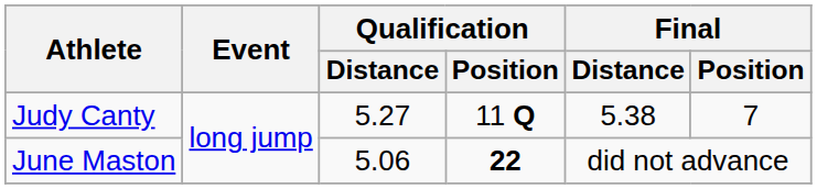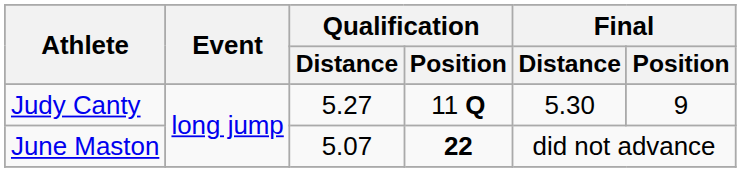 <table class=wikitable style="font-size:90%">
 <tr>
 <th rowspan=2>Athlete</th>
 <th rowspan=2>Event</th>
 <th colspan=2>Qualification</th>
 <th colspan=2>Final</th>
 </tr>
 <tr style="font-size:95%">
 <th>Distance</th>
 <th>Position</th>
 <th>Distance</th>
 <th>Position</th>
 </tr>
 <tr align=center>
 <td align=left><a href='#'>Judy Canty</a></td>
 <td align=left rowspan=2><a href='#'>long jump</a></td>
 <td>5.27</td>
 <td>11 <strong>Q</strong></td>
-<td>5.38</td>
-<td>7</td>
+<td>5.30</td>
+<td>9</td>
 </tr>
 <tr align=center>
 <td align=left><a href='#'>June Maston</a></td>
-<td>5.06</td>
+<td>5.07</td>
 <td><strong>22</strong></td>
 <td colspan=2>did not advance</td>
 </tr>
 </table>
